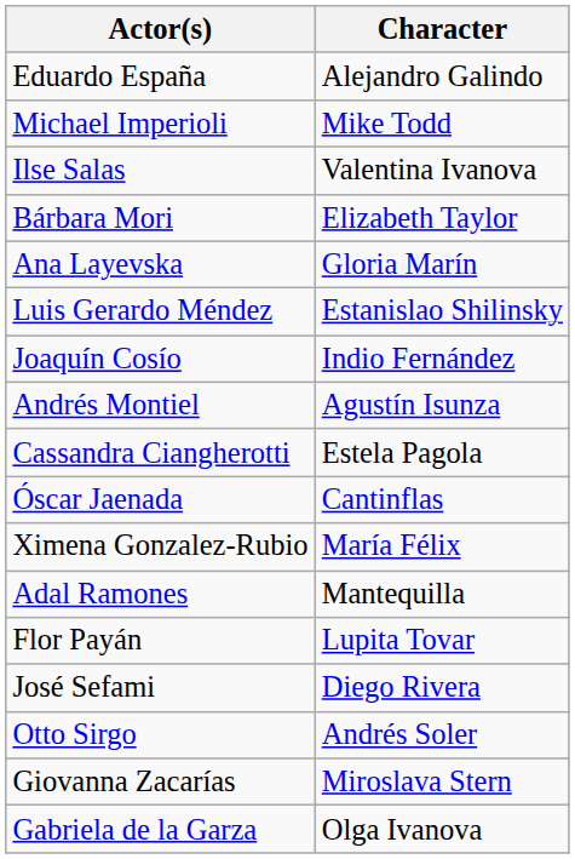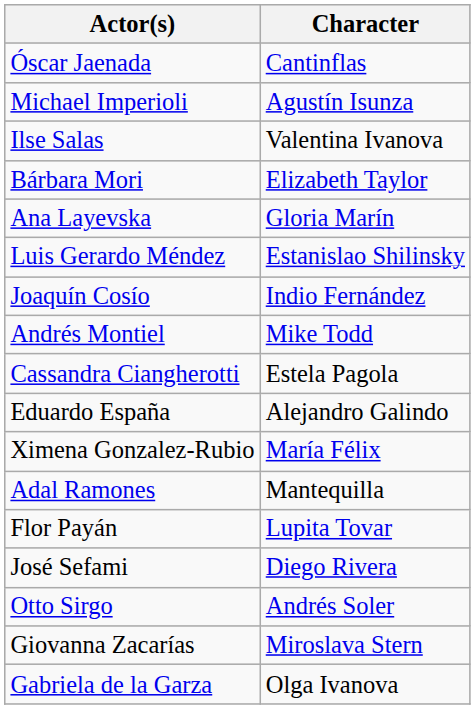 <table class="wikitable">
 <tr>
 <th>Actor(s)</th>
 <th>Character</th>
 </tr>
 <tr>
-<td>Eduardo España</td>
-<td>Alejandro Galindo</td>
+<td><a href='#'>Óscar Jaenada</a></td>
+<td><a href='#'>Cantinflas</a></td>
 </tr>
 <tr>
 <td><a href='#'>Michael Imperioli</a></td>
-<td><a href='#'>Mike Todd</a></td>
+<td><a href='#'>Agustín Isunza</a></td>
 </tr>
 <tr>
 <td><a href='#'>Ilse Salas</a></td>
 <td>Valentina Ivanova</td>
 </tr>
 <tr>
 <td><a href='#'>Bárbara Mori</a></td>
 <td><a href='#'>Elizabeth Taylor</a></td>
 </tr>
 <tr>
 <td><a href='#'>Ana Layevska</a></td>
 <td><a href='#'>Gloria Marín</a></td>
 </tr>
 <tr>
 <td><a href='#'>Luis Gerardo Méndez</a></td>
 <td><a href='#'>Estanislao Shilinsky</a></td>
 </tr>
 <tr>
 <td><a href='#'>Joaquín Cosío</a></td>
 <td><a href='#'>Indio Fernández</a></td>
 </tr>
 <tr>
 <td><a href='#'>Andrés Montiel</a></td>
-<td><a href='#'>Agustín Isunza</a></td>
+<td><a href='#'>Mike Todd</a></td>
 </tr>
 <tr>
 <td><a href='#'>Cassandra Ciangherotti</a></td>
 <td>Estela Pagola</td>
 </tr>
 <tr>
-<td><a href='#'>Óscar Jaenada</a></td>
-<td><a href='#'>Cantinflas</a></td>
+<td>Eduardo España</td>
+<td>Alejandro Galindo</td>
 </tr>
 <tr>
 <td>Ximena Gonzalez-Rubio</td>
 <td><a href='#'>María Félix</a></td>
 </tr>
 <tr>
 <td><a href='#'>Adal Ramones</a></td>
 <td>Mantequilla</td>
 </tr>
 <tr>
 <td>Flor Payán</td>
 <td><a href='#'>Lupita Tovar</a></td>
 </tr>
 <tr>
 <td>José Sefami</td>
 <td><a href='#'>Diego Rivera</a></td>
 </tr>
 <tr>
 <td><a href='#'>Otto Sirgo</a></td>
 <td><a href='#'>Andrés Soler</a></td>
 </tr>
 <tr>
 <td>Giovanna Zacarías</td>
 <td><a href='#'>Miroslava Stern</a></td>
 </tr>
 <tr>
 <td><a href='#'>Gabriela de la Garza</a></td>
 <td>Olga Ivanova</td>
 </tr>
 </table>
